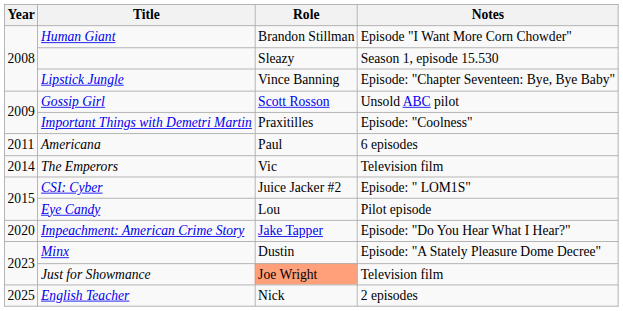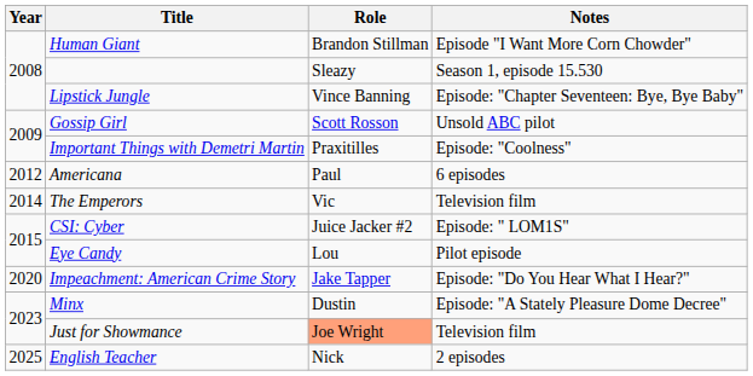 <table class="wikitable sortable">
 <tr>
 <th>Year</th>
 <th>Title</th>
 <th>Role</th>
 <th class="unsortable">Notes</th>
 </tr>
 <tr>
 <td rowspan="3">2008</td>
 <td><em><a href='#'>Human Giant</a></em></td>
 <td>Brandon Stillman</td>
 <td>Episode "I Want More Corn Chowder"</td>
 </tr>
 <tr>
 <td><em></em></td>
 <td>Sleazy</td>
 <td>Season 1, episode 15.530</td>
 </tr>
 <tr>
 <td><em><a href='#'>Lipstick Jungle</a></em></td>
 <td>Vince Banning</td>
 <td>Episode: "Chapter Seventeen: Bye, Bye Baby"</td>
 </tr>
 <tr>
 <td rowspan="2">2009</td>
 <td><em><a href='#'>Gossip Girl</a></em></td>
 <td><a href='#'>Scott Rosson</a></td>
 <td>Unsold <a href='#'>ABC</a> pilot</td>
 </tr>
 <tr>
 <td><em><a href='#'>Important Things with Demetri Martin</a></em></td>
 <td>Praxitilles</td>
 <td>Episode: "Coolness"</td>
 </tr>
 <tr>
-<td>2011</td>
+<td>2012</td>
 <td><em>Americana</em></td>
 <td>Paul</td>
 <td>6 episodes</td>
 </tr>
 <tr>
 <td>2014</td>
 <td><em>The Emperors</em></td>
 <td>Vic</td>
 <td>Television film</td>
 </tr>
 <tr>
 <td rowspan="2">2015</td>
 <td><em><a href='#'>CSI: Cyber</a></em></td>
 <td>Juice Jacker #2</td>
 <td>Episode: " LOM1S"</td>
 </tr>
 <tr>
 <td><a href='#'><em>Eye Candy</em></a></td>
 <td>Lou</td>
 <td>Pilot episode</td>
 </tr>
 <tr>
 <td>2020</td>
 <td><em><a href='#'>Impeachment: American Crime Story</a></em></td>
 <td><a href='#'>Jake Tapper</a></td>
 <td>Episode: "Do You Hear What I Hear?"</td>
 </tr>
 <tr>
 <td rowspan="2">2023</td>
 <td><em><a href='#'>Minx</a></em></td>
 <td>Dustin</td>
 <td>Episode: "A Stately Pleasure Dome Decree"</td>
 </tr>
 <tr>
 <td><em>Just for Showmance</em></td>
 <td style="background: lightsalmon;">Joe Wright</td>
 <td>Television film</td>
 </tr>
 <tr>
 <td>2025</td>
 <td><em><a href='#'>English Teacher</a></em></td>
 <td>Nick</td>
 <td>2 episodes</td>
 </tr>
 </table>
